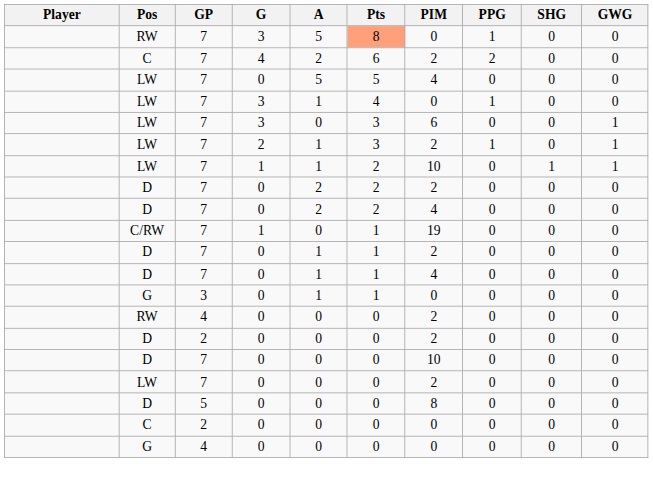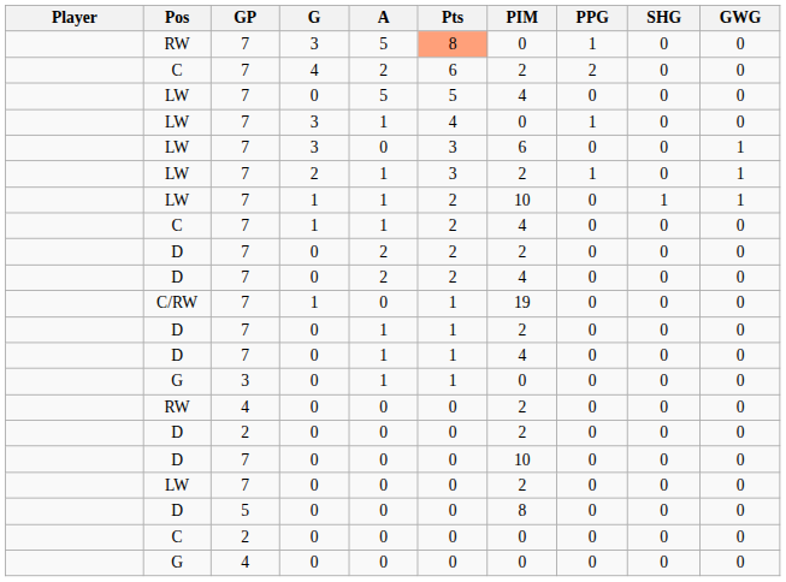 <table class="wikitable sortable" width="60%">
 <tr ALIGN="center">
 <th bgcolor="#DDDDFF" width="10%">Player</th>
 <th bgcolor="#DDDDFF" width="3%" title="Position">Pos</th>
 <th bgcolor="#DDDDFF" width="5%" title="Games played">GP</th>
 <th bgcolor="#DDDDFF" width="5%" title="Goals">G</th>
 <th bgcolor="#DDDDFF" width="5%" title="Assists">A</th>
 <th bgcolor="#DDDDFF" width="5%" title="Points">Pts</th>
 <th bgcolor="#DDDDFF" width="5%" title="Penalties in Minutes">PIM</th>
 <th bgcolor="#DDDDFF" width="5%" title="Power Play Goals">PPG</th>
 <th bgcolor="#DDDDFF" width="5%" title="Short-handed Goals">SHG</th>
 <th bgcolor="#DDDDFF" width="5%" title="Game-winning Goals">GWG</th>
 </tr>
 <tr align="center">
 <td align="right"></td>
 <td>RW</td>
 <td>7</td>
 <td>3</td>
 <td>5</td>
 <td style="background: lightsalmon;">8</td>
 <td>0</td>
 <td>1</td>
 <td>0</td>
 <td>0</td>
 </tr>
 <tr align="center">
 <td align="right"></td>
 <td>C</td>
 <td>7</td>
 <td>4</td>
 <td>2</td>
 <td>6</td>
 <td>2</td>
 <td>2</td>
 <td>0</td>
 <td>0</td>
 </tr>
 <tr align="center">
 <td align="right"></td>
 <td>LW</td>
 <td>7</td>
 <td>0</td>
 <td>5</td>
 <td>5</td>
 <td>4</td>
 <td>0</td>
 <td>0</td>
 <td>0</td>
 </tr>
 <tr align="center">
 <td align="right"></td>
 <td>LW</td>
 <td>7</td>
 <td>3</td>
 <td>1</td>
 <td>4</td>
 <td>0</td>
 <td>1</td>
 <td>0</td>
 <td>0</td>
 </tr>
 <tr align="center">
 <td align="right"></td>
 <td>LW</td>
 <td>7</td>
 <td>3</td>
 <td>0</td>
 <td>3</td>
 <td>6</td>
 <td>0</td>
 <td>0</td>
 <td>1</td>
 </tr>
 <tr align="center">
 <td align="right"></td>
 <td>LW</td>
 <td>7</td>
 <td>2</td>
 <td>1</td>
 <td>3</td>
 <td>2</td>
 <td>1</td>
 <td>0</td>
 <td>1</td>
 </tr>
 <tr align="center">
 <td align="right"></td>
 <td>LW</td>
 <td>7</td>
 <td>1</td>
 <td>1</td>
 <td>2</td>
 <td>10</td>
 <td>0</td>
 <td>1</td>
 <td>1</td>
+</tr>
+<tr align="center">
+<td align="right"></td>
+<td>C</td>
+<td>7</td>
+<td>1</td>
+<td>1</td>
+<td>2</td>
+<td>4</td>
+<td>0</td>
+<td>0</td>
+<td>0</td>
 </tr>
 <tr align="center">
 <td align="right"></td>
 <td>D</td>
 <td>7</td>
 <td>0</td>
 <td>2</td>
 <td>2</td>
 <td>2</td>
 <td>0</td>
 <td>0</td>
 <td>0</td>
 </tr>
 <tr align="center">
 <td align="right"></td>
 <td>D</td>
 <td>7</td>
 <td>0</td>
 <td>2</td>
 <td>2</td>
 <td>4</td>
 <td>0</td>
 <td>0</td>
 <td>0</td>
 </tr>
 <tr align="center">
 <td align="right"></td>
 <td>C/RW</td>
 <td>7</td>
 <td>1</td>
 <td>0</td>
 <td>1</td>
 <td>19</td>
 <td>0</td>
 <td>0</td>
 <td>0</td>
 </tr>
 <tr align="center">
 <td align="right"></td>
 <td>D</td>
 <td>7</td>
 <td>0</td>
 <td>1</td>
 <td>1</td>
 <td>2</td>
 <td>0</td>
 <td>0</td>
 <td>0</td>
 </tr>
 <tr align="center">
 <td align="right"></td>
 <td>D</td>
 <td>7</td>
 <td>0</td>
 <td>1</td>
 <td>1</td>
 <td>4</td>
 <td>0</td>
 <td>0</td>
 <td>0</td>
 </tr>
 <tr align="center">
 <td align="right"></td>
 <td>G</td>
 <td>3</td>
 <td>0</td>
 <td>1</td>
 <td>1</td>
 <td>0</td>
 <td>0</td>
 <td>0</td>
 <td>0</td>
 </tr>
 <tr align="center">
 <td align="right"></td>
 <td>RW</td>
 <td>4</td>
 <td>0</td>
 <td>0</td>
 <td>0</td>
 <td>2</td>
 <td>0</td>
 <td>0</td>
 <td>0</td>
 </tr>
 <tr align="center">
 <td align="right"></td>
 <td>D</td>
 <td>2</td>
 <td>0</td>
 <td>0</td>
 <td>0</td>
 <td>2</td>
 <td>0</td>
 <td>0</td>
 <td>0</td>
 </tr>
 <tr align="center">
 <td align="right"></td>
 <td>D</td>
 <td>7</td>
 <td>0</td>
 <td>0</td>
 <td>0</td>
 <td>10</td>
 <td>0</td>
 <td>0</td>
 <td>0</td>
 </tr>
 <tr align="center">
 <td align="right"></td>
 <td>LW</td>
 <td>7</td>
 <td>0</td>
 <td>0</td>
 <td>0</td>
 <td>2</td>
 <td>0</td>
 <td>0</td>
 <td>0</td>
 </tr>
 <tr align="center">
 <td align="right"></td>
 <td>D</td>
 <td>5</td>
 <td>0</td>
 <td>0</td>
 <td>0</td>
 <td>8</td>
 <td>0</td>
 <td>0</td>
 <td>0</td>
 </tr>
 <tr align="center">
 <td align="right"></td>
 <td>C</td>
 <td>2</td>
 <td>0</td>
 <td>0</td>
 <td>0</td>
 <td>0</td>
 <td>0</td>
 <td>0</td>
 <td>0</td>
 </tr>
 <tr align="center">
 <td align="right"></td>
 <td>G</td>
 <td>4</td>
 <td>0</td>
 <td>0</td>
 <td>0</td>
 <td>0</td>
 <td>0</td>
 <td>0</td>
 <td>0</td>
 </tr>
 </table>
